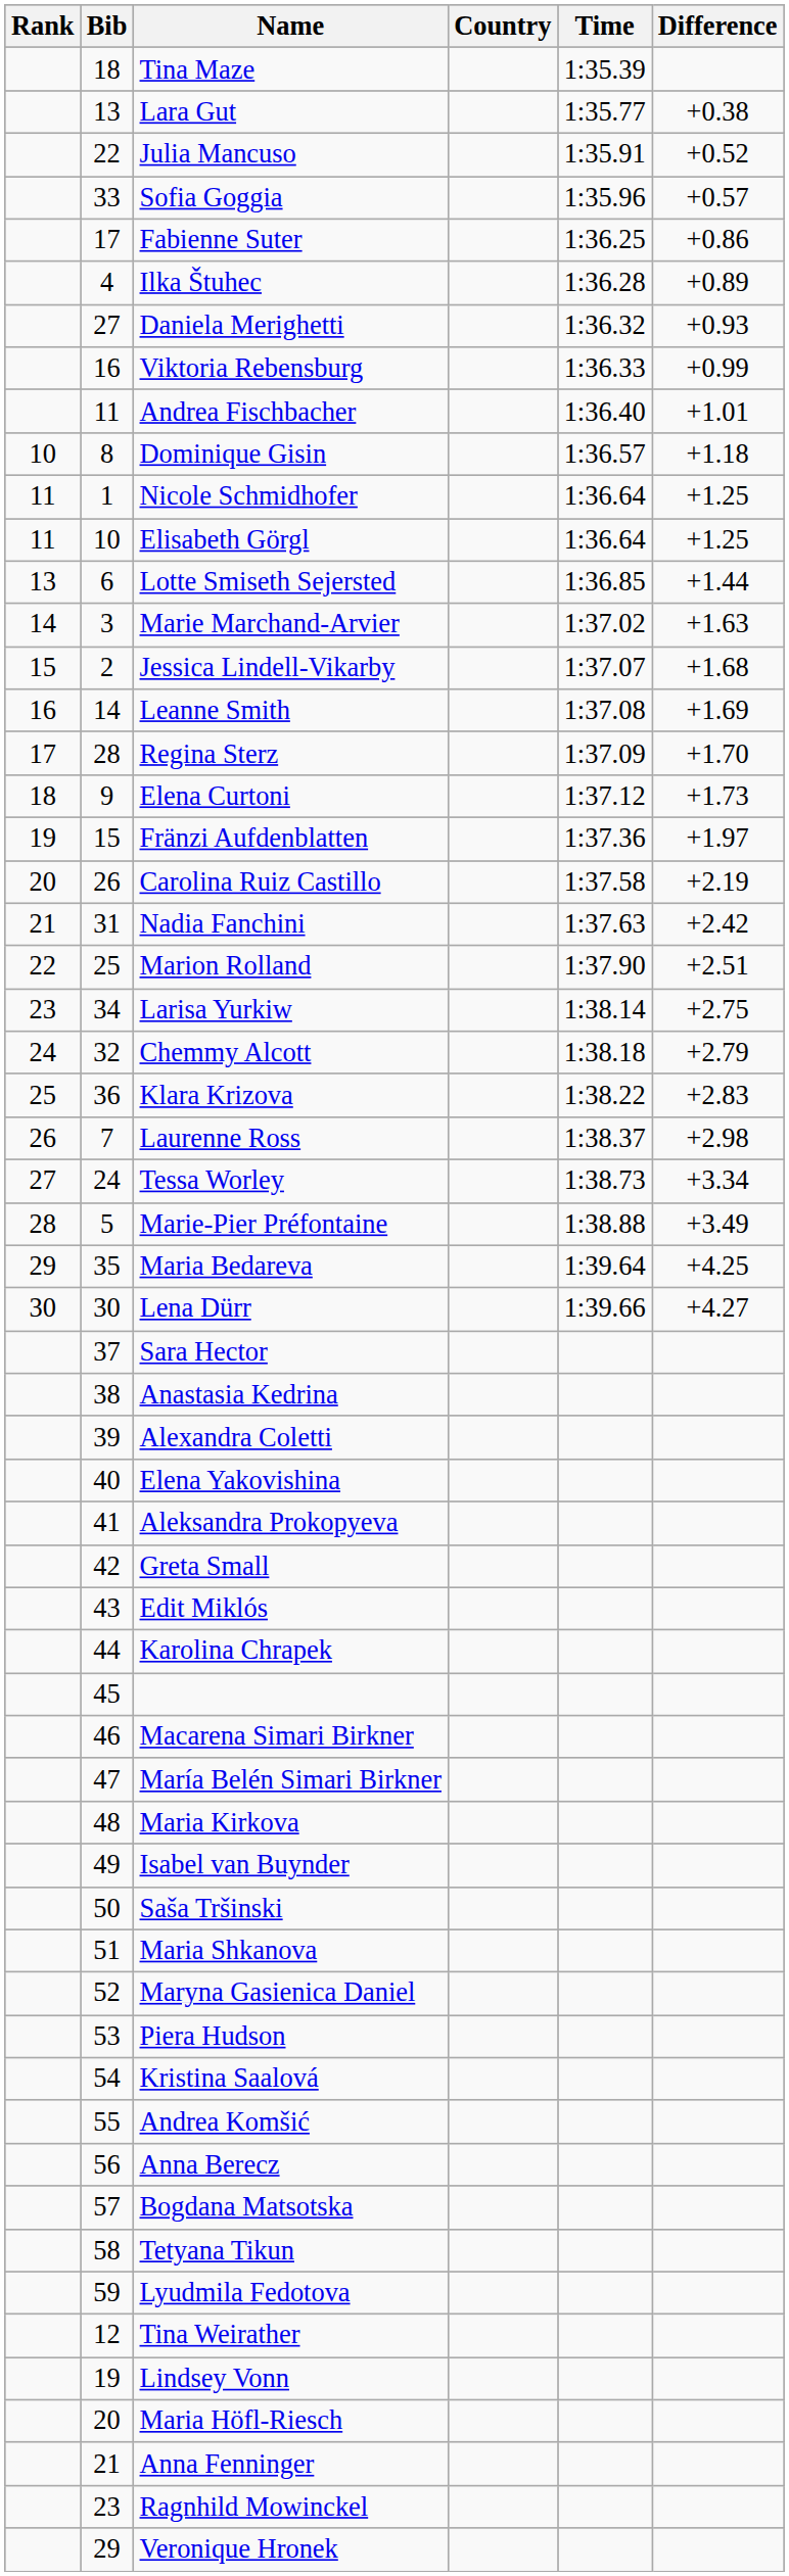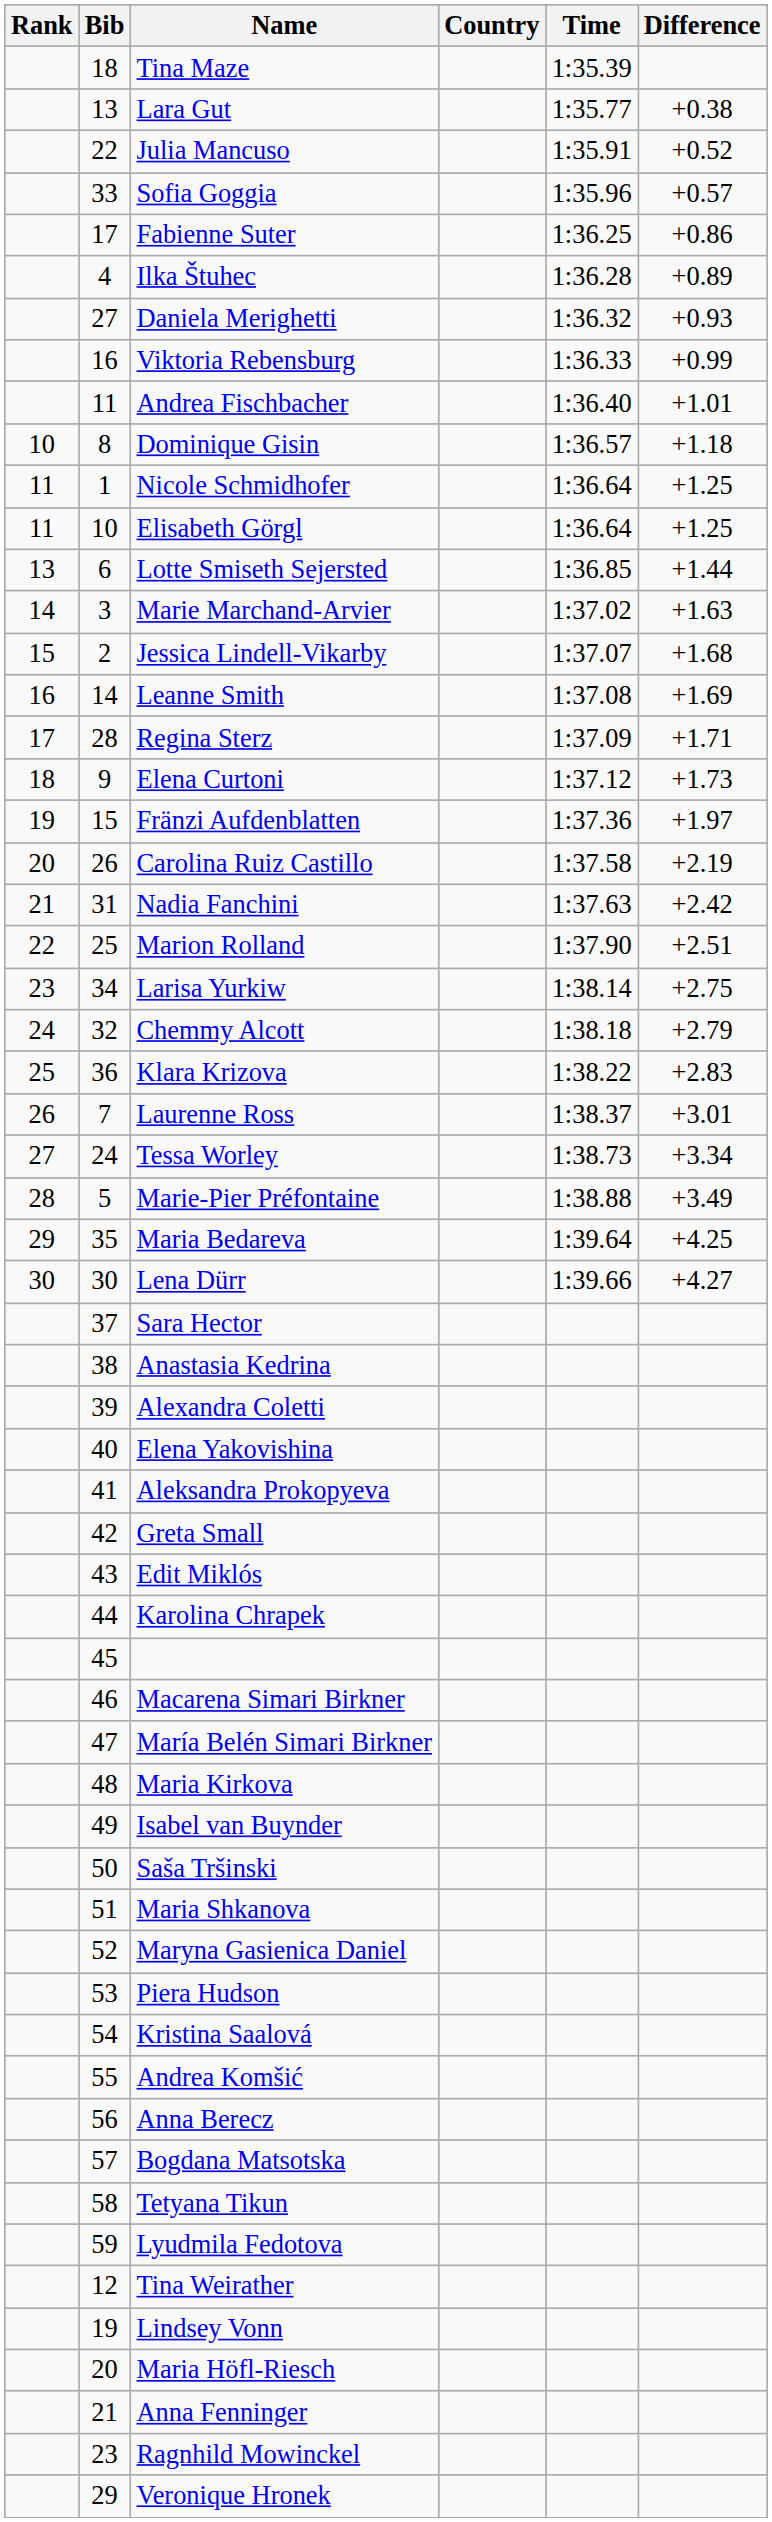 <table class="wikitable sortable" style="text-align:center">
 <tr>
 <th>Rank</th>
 <th>Bib</th>
 <th>Name</th>
 <th>Country</th>
 <th>Time</th>
 <th>Difference</th>
 </tr>
 <tr>
 <td></td>
 <td>18</td>
 <td align=left><a href='#'>Tina Maze</a></td>
 <td align=left></td>
 <td>1:35.39</td>
 <td></td>
 </tr>
 <tr>
 <td></td>
 <td>13</td>
 <td align=left><a href='#'>Lara Gut</a></td>
 <td align=left></td>
 <td>1:35.77</td>
 <td>+0.38</td>
 </tr>
 <tr>
 <td></td>
 <td>22</td>
 <td align=left><a href='#'>Julia Mancuso</a></td>
 <td align=left></td>
 <td>1:35.91</td>
 <td>+0.52</td>
 </tr>
 <tr>
 <td></td>
 <td>33</td>
 <td align=left><a href='#'>Sofia Goggia</a></td>
 <td align=left></td>
 <td>1:35.96</td>
 <td>+0.57</td>
 </tr>
 <tr>
 <td></td>
 <td>17</td>
 <td align=left><a href='#'>Fabienne Suter</a></td>
 <td align=left></td>
 <td>1:36.25</td>
 <td>+0.86</td>
 </tr>
 <tr>
 <td></td>
 <td>4</td>
 <td align=left><a href='#'>Ilka Štuhec</a></td>
 <td align=left></td>
 <td>1:36.28</td>
 <td>+0.89</td>
 </tr>
 <tr>
 <td></td>
 <td>27</td>
 <td align=left><a href='#'>Daniela Merighetti</a></td>
 <td align=left></td>
 <td>1:36.32</td>
 <td>+0.93</td>
 </tr>
 <tr>
 <td></td>
 <td>16</td>
 <td align=left><a href='#'>Viktoria Rebensburg</a></td>
 <td align=left></td>
 <td>1:36.33</td>
 <td>+0.99</td>
 </tr>
 <tr>
 <td></td>
 <td>11</td>
 <td align=left><a href='#'>Andrea Fischbacher</a></td>
 <td align=left></td>
 <td>1:36.40</td>
 <td>+1.01</td>
 </tr>
 <tr>
 <td>10</td>
 <td>8</td>
 <td align=left><a href='#'>Dominique Gisin</a></td>
 <td align=left></td>
 <td>1:36.57</td>
 <td>+1.18</td>
 </tr>
 <tr>
 <td>11</td>
 <td>1</td>
 <td align=left><a href='#'>Nicole Schmidhofer</a></td>
 <td align=left></td>
 <td>1:36.64</td>
 <td>+1.25</td>
 </tr>
 <tr>
 <td>11</td>
 <td>10</td>
 <td align=left><a href='#'>Elisabeth Görgl</a></td>
 <td align=left></td>
 <td>1:36.64</td>
 <td>+1.25</td>
 </tr>
 <tr>
 <td>13</td>
 <td>6</td>
 <td align=left><a href='#'>Lotte Smiseth Sejersted</a></td>
 <td align=left></td>
 <td>1:36.85</td>
 <td>+1.44</td>
 </tr>
 <tr>
 <td>14</td>
 <td>3</td>
 <td align=left><a href='#'>Marie Marchand-Arvier</a></td>
 <td align=left></td>
 <td>1:37.02</td>
 <td>+1.63</td>
 </tr>
 <tr>
 <td>15</td>
 <td>2</td>
 <td align=left><a href='#'>Jessica Lindell-Vikarby</a></td>
 <td align=left></td>
 <td>1:37.07</td>
 <td>+1.68</td>
 </tr>
 <tr>
 <td>16</td>
 <td>14</td>
 <td align=left><a href='#'>Leanne Smith</a></td>
 <td align=left></td>
 <td>1:37.08</td>
 <td>+1.69</td>
 </tr>
 <tr>
 <td>17</td>
 <td>28</td>
 <td align=left><a href='#'>Regina Sterz</a></td>
 <td align=left></td>
 <td>1:37.09</td>
-<td>+1.70</td>
+<td>+1.71</td>
 </tr>
 <tr>
 <td>18</td>
 <td>9</td>
 <td align=left><a href='#'>Elena Curtoni</a></td>
 <td align=left></td>
 <td>1:37.12</td>
 <td>+1.73</td>
 </tr>
 <tr>
 <td>19</td>
 <td>15</td>
 <td align=left><a href='#'>Fränzi Aufdenblatten</a></td>
 <td align=left></td>
 <td>1:37.36</td>
 <td>+1.97</td>
 </tr>
 <tr>
 <td>20</td>
 <td>26</td>
 <td align=left><a href='#'>Carolina Ruiz Castillo</a></td>
 <td align=left></td>
 <td>1:37.58</td>
 <td>+2.19</td>
 </tr>
 <tr>
 <td>21</td>
 <td>31</td>
 <td align=left><a href='#'>Nadia Fanchini</a></td>
 <td align=left></td>
 <td>1:37.63</td>
 <td>+2.42</td>
 </tr>
 <tr>
 <td>22</td>
 <td>25</td>
 <td align=left><a href='#'>Marion Rolland</a></td>
 <td align=left></td>
 <td>1:37.90</td>
 <td>+2.51</td>
 </tr>
 <tr>
 <td>23</td>
 <td>34</td>
 <td align=left><a href='#'>Larisa Yurkiw</a></td>
 <td align=left></td>
 <td>1:38.14</td>
 <td>+2.75</td>
 </tr>
 <tr>
 <td>24</td>
 <td>32</td>
 <td align=left><a href='#'>Chemmy Alcott</a></td>
 <td align=left></td>
 <td>1:38.18</td>
 <td>+2.79</td>
 </tr>
 <tr>
 <td>25</td>
 <td>36</td>
 <td align=left><a href='#'>Klara Krizova</a></td>
 <td align=left></td>
 <td>1:38.22</td>
 <td>+2.83</td>
 </tr>
 <tr>
 <td>26</td>
 <td>7</td>
 <td align=left><a href='#'>Laurenne Ross</a></td>
 <td align=left></td>
 <td>1:38.37</td>
-<td>+2.98</td>
+<td>+3.01</td>
 </tr>
 <tr>
 <td>27</td>
 <td>24</td>
 <td align=left><a href='#'>Tessa Worley</a></td>
 <td align=left></td>
 <td>1:38.73</td>
 <td>+3.34</td>
 </tr>
 <tr>
 <td>28</td>
 <td>5</td>
 <td align=left><a href='#'>Marie-Pier Préfontaine</a></td>
 <td align=left></td>
 <td>1:38.88</td>
 <td>+3.49</td>
 </tr>
 <tr>
 <td>29</td>
 <td>35</td>
 <td align=left><a href='#'>Maria Bedareva</a></td>
 <td align=left></td>
 <td>1:39.64</td>
 <td>+4.25</td>
 </tr>
 <tr>
 <td>30</td>
 <td>30</td>
 <td align=left><a href='#'>Lena Dürr</a></td>
 <td align=left></td>
 <td>1:39.66</td>
 <td>+4.27</td>
 </tr>
 <tr>
 <td></td>
 <td>37</td>
 <td align=left><a href='#'>Sara Hector</a></td>
 <td align=left></td>
 <td></td>
 <td></td>
 </tr>
 <tr>
 <td></td>
 <td>38</td>
 <td align=left><a href='#'>Anastasia Kedrina</a></td>
 <td align=left></td>
 <td></td>
 <td></td>
 </tr>
 <tr>
 <td></td>
 <td>39</td>
 <td align=left><a href='#'>Alexandra Coletti</a></td>
 <td align=left></td>
 <td></td>
 <td></td>
 </tr>
 <tr>
 <td></td>
 <td>40</td>
 <td align=left><a href='#'>Elena Yakovishina</a></td>
 <td align=left></td>
 <td></td>
 <td></td>
 </tr>
 <tr>
 <td></td>
 <td>41</td>
 <td align=left><a href='#'>Aleksandra Prokopyeva</a></td>
 <td align=left></td>
 <td></td>
 <td></td>
 </tr>
 <tr>
 <td></td>
 <td>42</td>
 <td align=left><a href='#'>Greta Small</a></td>
 <td align=left></td>
 <td></td>
 <td></td>
 </tr>
 <tr>
 <td></td>
 <td>43</td>
 <td align=left><a href='#'>Edit Miklós</a></td>
 <td align=left></td>
 <td></td>
 <td></td>
 </tr>
 <tr>
 <td></td>
 <td>44</td>
 <td align=left><a href='#'>Karolina Chrapek</a></td>
 <td align=left></td>
 <td></td>
 <td></td>
 </tr>
 <tr>
 <td></td>
 <td>45</td>
 <td align=left></td>
 <td align=left></td>
 <td></td>
 <td></td>
 </tr>
 <tr>
 <td></td>
 <td>46</td>
 <td align=left><a href='#'>Macarena Simari Birkner</a></td>
 <td align=left></td>
 <td></td>
 <td></td>
 </tr>
 <tr>
 <td></td>
 <td>47</td>
 <td align=left><a href='#'>María Belén Simari Birkner</a></td>
 <td align=left></td>
 <td></td>
 <td></td>
 </tr>
 <tr>
 <td></td>
 <td>48</td>
 <td align=left><a href='#'>Maria Kirkova</a></td>
 <td align=left></td>
 <td></td>
 <td></td>
 </tr>
 <tr>
 <td></td>
 <td>49</td>
 <td align=left><a href='#'>Isabel van Buynder</a></td>
 <td align=left></td>
 <td></td>
 <td></td>
 </tr>
 <tr>
 <td></td>
 <td>50</td>
 <td align=left><a href='#'>Saša Tršinski</a></td>
 <td align=left></td>
 <td></td>
 <td></td>
 </tr>
 <tr>
 <td></td>
 <td>51</td>
 <td align=left><a href='#'>Maria Shkanova</a></td>
 <td align=left></td>
 <td></td>
 <td></td>
 </tr>
 <tr>
 <td></td>
 <td>52</td>
 <td align=left><a href='#'>Maryna Gasienica Daniel</a></td>
 <td align=left></td>
 <td></td>
 <td></td>
 </tr>
 <tr>
 <td></td>
 <td>53</td>
 <td align=left><a href='#'>Piera Hudson</a></td>
 <td align=left></td>
 <td></td>
 <td></td>
 </tr>
 <tr>
 <td></td>
 <td>54</td>
 <td align=left><a href='#'>Kristina Saalová</a></td>
 <td align=left></td>
 <td></td>
 <td></td>
 </tr>
 <tr>
 <td></td>
 <td>55</td>
 <td align=left><a href='#'>Andrea Komšić</a></td>
 <td align=left></td>
 <td></td>
 <td></td>
 </tr>
 <tr>
 <td></td>
 <td>56</td>
 <td align=left><a href='#'>Anna Berecz</a></td>
 <td align=left></td>
 <td></td>
 <td></td>
 </tr>
 <tr>
 <td></td>
 <td>57</td>
 <td align=left><a href='#'>Bogdana Matsotska</a></td>
 <td align=left></td>
 <td></td>
 <td></td>
 </tr>
 <tr>
 <td></td>
 <td>58</td>
 <td align=left><a href='#'>Tetyana Tikun</a></td>
 <td align=left></td>
 <td></td>
 <td></td>
 </tr>
 <tr>
 <td></td>
 <td>59</td>
 <td align=left><a href='#'>Lyudmila Fedotova</a></td>
 <td align=left></td>
 <td></td>
 <td></td>
 </tr>
 <tr>
 <td></td>
 <td>12</td>
 <td align=left><a href='#'>Tina Weirather</a></td>
 <td align=left></td>
 <td></td>
 <td></td>
 </tr>
 <tr>
 <td></td>
 <td>19</td>
 <td align=left><a href='#'>Lindsey Vonn</a></td>
 <td align=left></td>
 <td></td>
 <td></td>
 </tr>
 <tr>
 <td></td>
 <td>20</td>
 <td align=left><a href='#'>Maria Höfl-Riesch</a></td>
 <td align=left></td>
 <td></td>
 <td></td>
 </tr>
 <tr>
 <td></td>
 <td>21</td>
 <td align=left><a href='#'>Anna Fenninger</a></td>
 <td align=left></td>
 <td></td>
 <td></td>
 </tr>
 <tr>
 <td></td>
 <td>23</td>
 <td align=left><a href='#'>Ragnhild Mowinckel</a></td>
 <td align=left></td>
 <td></td>
 <td></td>
 </tr>
 <tr>
 <td></td>
 <td>29</td>
 <td align=left><a href='#'>Veronique Hronek</a></td>
 <td align=left></td>
 <td></td>
 <td></td>
 </tr>
 </table>
